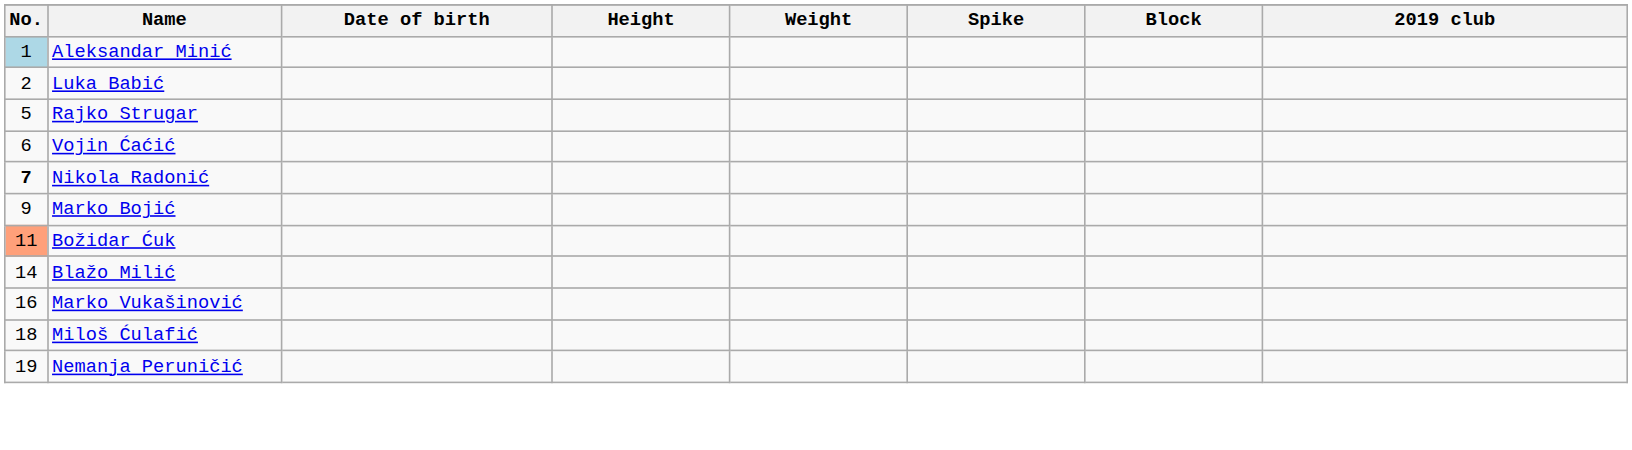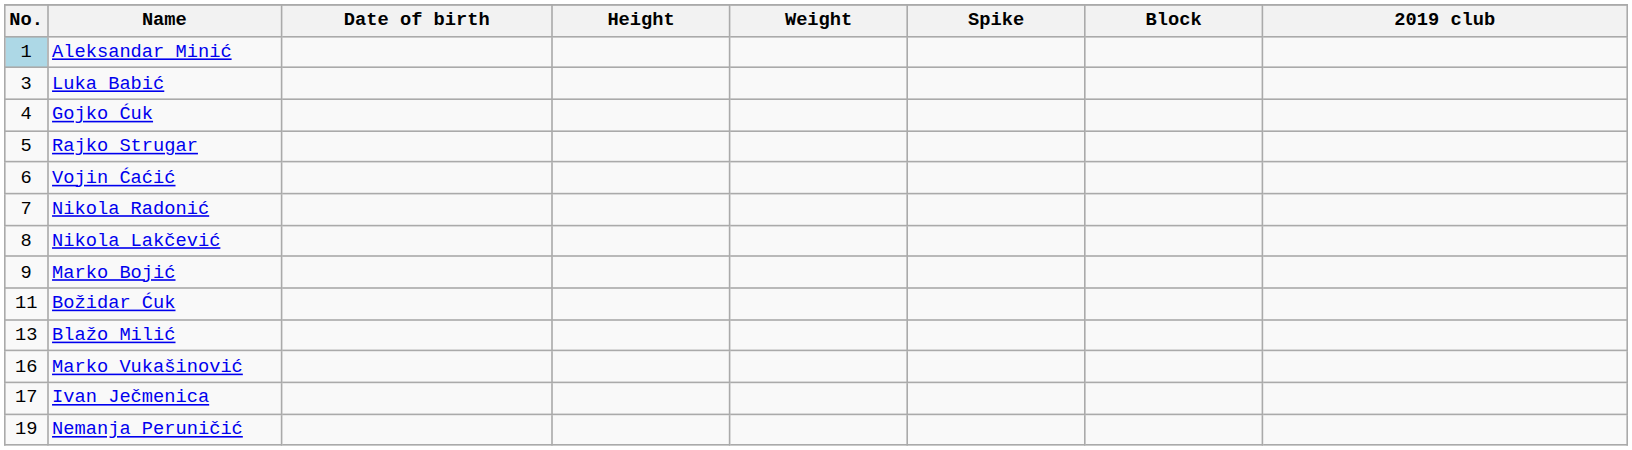 <table class="wikitable sortable" style="font-size:90%; text-align:center;">
 <tr>
 </tr>
 <tr>
 <th>No.</th>
 <th style="width:12em">Name</th>
 <th style="width:14em">Date of birth</th>
 <th style="width:9em">Height</th>
 <th style="width:9em">Weight</th>
 <th style="width:9em">Spike</th>
 <th style="width:9em">Block</th>
 <th style="width:19em">2019 club</th>
 </tr>
 <tr>
 <td style="background: lightblue;">1</td>
 <td align=left><a href='#'>Aleksandar Minić</a></td>
 <td></td>
 <td></td>
 <td></td>
 <td></td>
 <td></td>
 <td></td>
 </tr>
 <tr>
-<td>2</td>
+<td>3</td>
 <td align=left><a href='#'>Luka Babić</a></td>
+<td></td>
+<td></td>
+<td></td>
+<td></td>
+<td></td>
+<td></td>
+</tr>
+<tr>
+<td>4</td>
+<td align=left><a href='#'>Gojko Ćuk</a></td>
 <td></td>
 <td></td>
 <td></td>
 <td></td>
 <td></td>
 <td></td>
 </tr>
 <tr>
 <td>5</td>
 <td align=left><a href='#'>Rajko Strugar</a></td>
 <td></td>
 <td></td>
 <td></td>
 <td></td>
 <td></td>
 <td></td>
 </tr>
 <tr>
 <td>6</td>
 <td align=left><a href='#'>Vojin Ćaćić</a></td>
 <td></td>
 <td></td>
 <td></td>
 <td></td>
 <td></td>
 <td></td>
 </tr>
 <tr>
-<td><strong>7</strong></td>
+<td>7</td>
 <td align=left><a href='#'>Nikola Radonić</a></td>
+<td></td>
+<td></td>
+<td></td>
+<td></td>
+<td></td>
+<td></td>
+</tr>
+<tr>
+<td>8</td>
+<td align=left><a href='#'>Nikola Lakčević</a></td>
 <td></td>
 <td></td>
 <td></td>
 <td></td>
 <td></td>
 <td></td>
 </tr>
 <tr>
 <td>9</td>
 <td align=left><a href='#'>Marko Bojić</a></td>
 <td></td>
 <td></td>
 <td></td>
 <td></td>
 <td></td>
 <td></td>
 </tr>
 <tr>
-<td style="background: lightsalmon;">11</td>
+<td>11</td>
 <td align=left><a href='#'>Božidar Ćuk</a></td>
 <td></td>
 <td></td>
 <td></td>
 <td></td>
 <td></td>
 <td></td>
 </tr>
 <tr>
-<td>14</td>
+<td>13</td>
 <td align=left><a href='#'>Blažo Milić</a></td>
 <td></td>
 <td></td>
 <td></td>
 <td></td>
 <td></td>
 <td></td>
 </tr>
 <tr>
 <td>16</td>
 <td align=left><a href='#'>Marko Vukašinović</a></td>
 <td></td>
 <td></td>
 <td></td>
 <td></td>
 <td></td>
 <td></td>
 </tr>
 <tr>
-<td>18</td>
-<td align=left><a href='#'>Miloš Ćulafić</a></td>
+<td>17</td>
+<td align=left><a href='#'>Ivan Ječmenica</a></td>
 <td></td>
 <td></td>
 <td></td>
 <td></td>
 <td></td>
 <td></td>
 </tr>
 <tr>
 <td>19</td>
 <td align=left><a href='#'>Nemanja Peruničić</a></td>
 <td></td>
 <td></td>
 <td></td>
 <td></td>
 <td></td>
 <td></td>
 </tr>
 </table>
